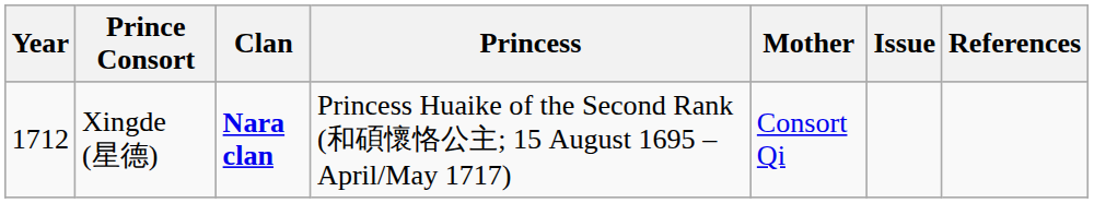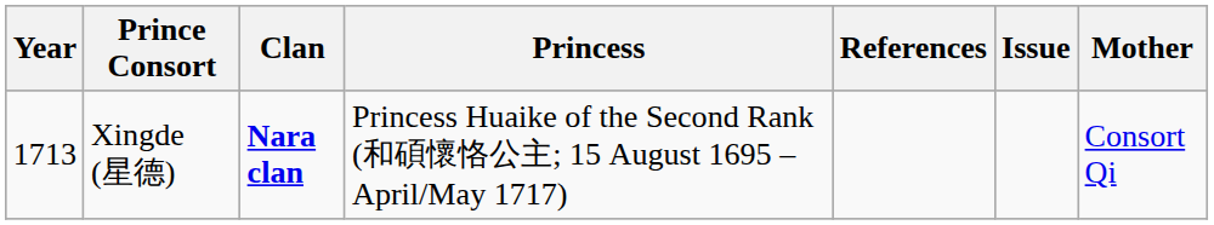 <table class="wikitable">
 <tr>
 <th>Year</th>
 <th>Prince Consort</th>
 <th>Clan</th>
 <th>Princess</th>
+<th>References</th>
+<th>Issue</th>
 <th>Mother</th>
-<th>Issue</th>
-<th>References</th>
 </tr>
 <tr>
-<td>1712</td>
+<td>1713</td>
 <td>Xingde (星德)</td>
 <td><strong><a href='#'>Nara clan</a></strong></td>
 <td>Princess Huaike of the Second Rank (和碩懷恪公主; 15 August 1695 – April/May 1717)</td>
-<td><a href='#'>Consort Qi</a></td>
 <td></td>
 <td></td>
+<td><a href='#'>Consort Qi</a></td>
 </tr>
 </table>
